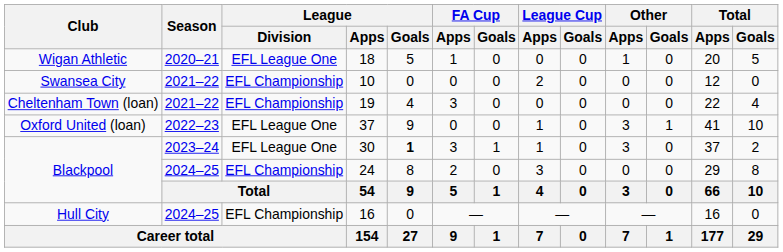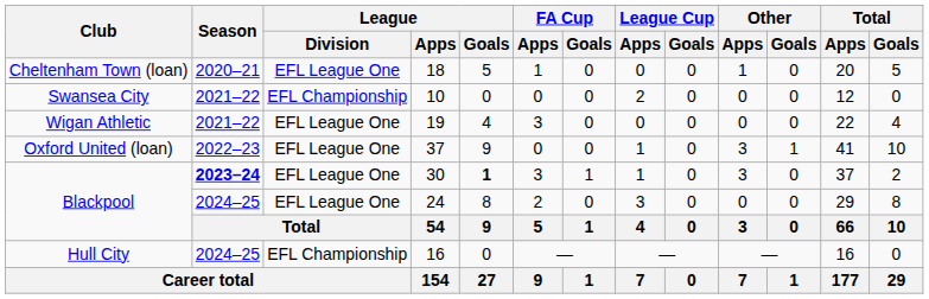 <table class="wikitable" style="text-align: center">
 <tr>
 <th rowspan="2">Club</th>
 <th rowspan="2">Season</th>
 <th colspan="3">League</th>
 <th colspan="2"><a href='#'>FA Cup</a></th>
 <th colspan="2"><a href='#'>League Cup</a></th>
 <th colspan="2">Other</th>
 <th colspan="2">Total</th>
 </tr>
 <tr>
 <th>Division</th>
 <th>Apps</th>
 <th>Goals</th>
 <th>Apps</th>
 <th>Goals</th>
 <th>Apps</th>
 <th>Goals</th>
 <th>Apps</th>
 <th>Goals</th>
 <th>Apps</th>
 <th>Goals</th>
 </tr>
 <tr>
-<td><a href='#'>Wigan Athletic</a></td>
+<td><a href='#'>Cheltenham Town</a> (loan)</td>
 <td><a href='#'>2020–21</a></td>
 <td><a href='#'>EFL League One</a></td>
 <td>18</td>
 <td>5</td>
 <td>1</td>
 <td>0</td>
 <td>0</td>
 <td>0</td>
 <td>1</td>
 <td>0</td>
 <td>20</td>
 <td>5</td>
 </tr>
 <tr>
 <td><a href='#'>Swansea City</a></td>
 <td><a href='#'>2021–22</a></td>
 <td><a href='#'>EFL Championship</a></td>
 <td>10</td>
 <td>0</td>
 <td>0</td>
 <td>0</td>
 <td>2</td>
 <td>0</td>
 <td>0</td>
 <td>0</td>
 <td>12</td>
 <td>0</td>
 </tr>
 <tr>
-<td><a href='#'>Cheltenham Town</a> (loan)</td>
+<td><a href='#'>Wigan Athletic</a></td>
 <td><a href='#'>2021–22</a></td>
-<td><a href='#'>EFL Championship</a></td>
+<td>EFL League One</td>
 <td>19</td>
 <td>4</td>
 <td>3</td>
 <td>0</td>
 <td>0</td>
 <td>0</td>
 <td>0</td>
 <td>0</td>
 <td>22</td>
 <td>4</td>
 </tr>
 <tr>
 <td><a href='#'>Oxford United</a> (loan)</td>
 <td><a href='#'>2022–23</a></td>
 <td>EFL League One</td>
 <td>37</td>
 <td>9</td>
 <td>0</td>
 <td>0</td>
 <td>1</td>
 <td>0</td>
 <td>3</td>
 <td>1</td>
 <td>41</td>
 <td>10</td>
 </tr>
 <tr>
 <td rowspan="3"><a href='#'>Blackpool</a></td>
-<td><a href='#'>2023–24</a></td>
+<td><strong><a href='#'>2023–24</a></strong></td>
 <td>EFL League One</td>
 <td>30</td>
 <td><strong>1</strong></td>
 <td>3</td>
 <td>1</td>
 <td>1</td>
 <td>0</td>
 <td>3</td>
 <td>0</td>
 <td>37</td>
 <td>2</td>
 </tr>
 <tr>
 <td><a href='#'>2024–25</a></td>
-<td><a href='#'>EFL Championship</a></td>
+<td>EFL League One</td>
 <td>24</td>
 <td>8</td>
 <td>2</td>
 <td>0</td>
 <td>3</td>
 <td>0</td>
 <td>0</td>
 <td>0</td>
 <td>29</td>
 <td>8</td>
 </tr>
 <tr>
 <th colspan="2">Total</th>
 <th>54</th>
 <th>9</th>
 <th>5</th>
 <th>1</th>
 <th>4</th>
 <th>0</th>
 <th>3</th>
 <th>0</th>
 <th>66</th>
 <th>10</th>
 </tr>
 <tr>
 <td><a href='#'>Hull City</a></td>
 <td><a href='#'>2024–25</a></td>
 <td>EFL Championship</td>
 <td>16</td>
 <td>0</td>
 <td colspan="2">—</td>
 <td colspan="2">—</td>
 <td colspan="2">—</td>
 <td>16</td>
 <td>0</td>
 </tr>
 <tr>
 <th colspan="3">Career total</th>
 <th>154</th>
 <th>27</th>
 <th>9</th>
 <th>1</th>
 <th>7</th>
 <th>0</th>
 <th>7</th>
 <th>1</th>
 <th>177</th>
 <th>29</th>
 </tr>
 </table>
